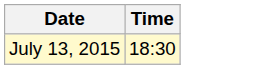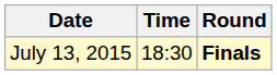 <table class="wikitable">
 <tr>
 <th>Date</th>
 <th>Time</th>
+<th>Round</th>
 </tr>
 <tr style=background:lemonchiffon>
 <td>July 13, 2015</td>
 <td>18:30</td>
+<td><strong>Finals</strong></td>
 </tr>
 </table>
